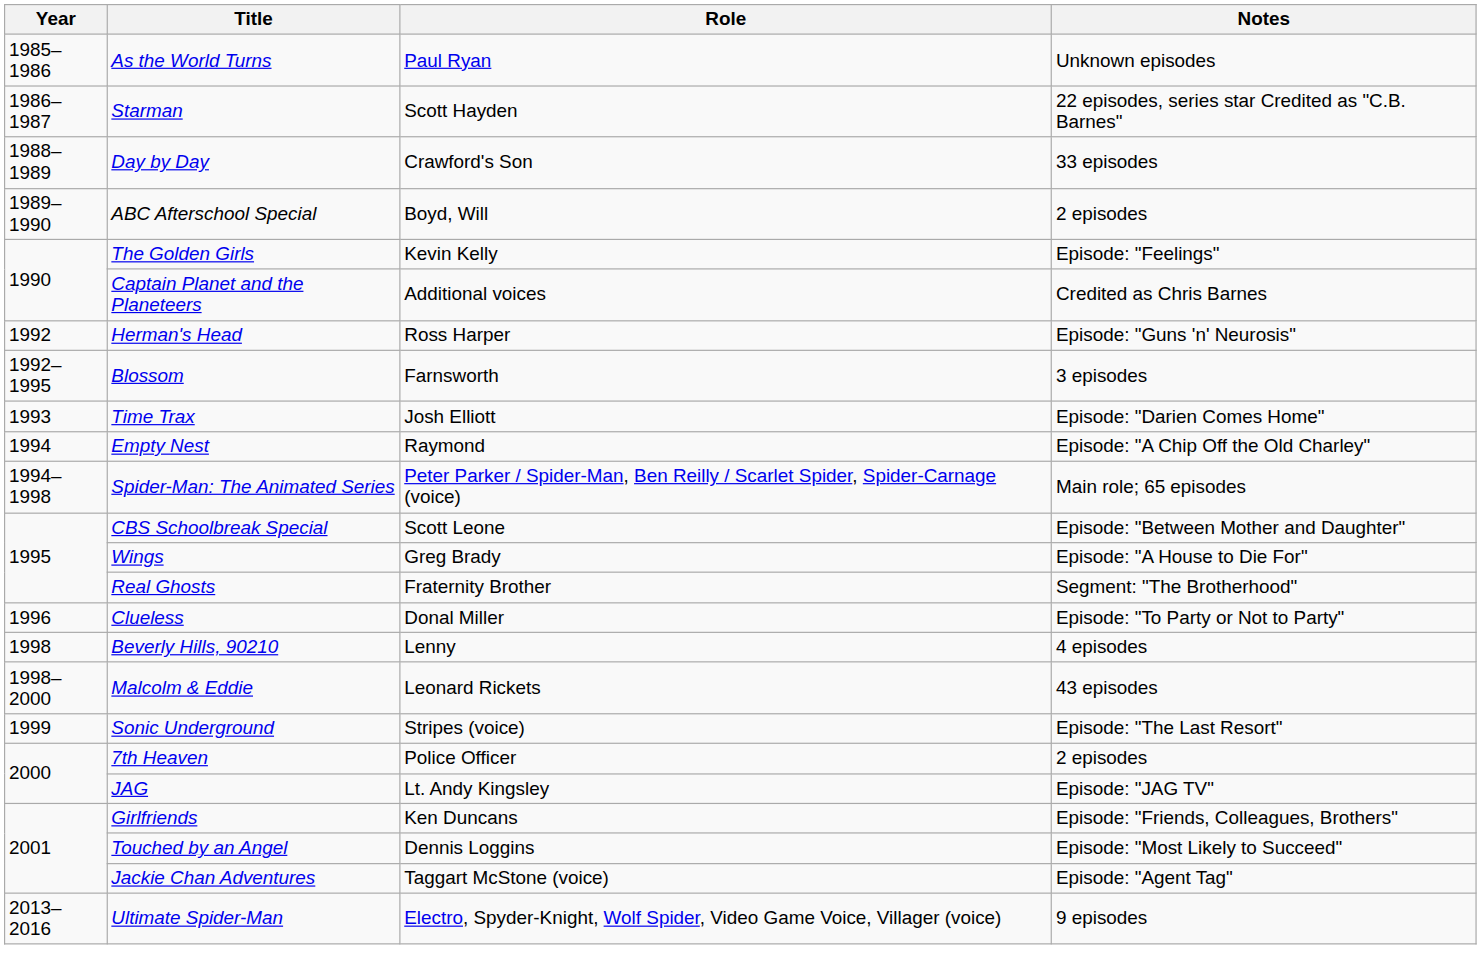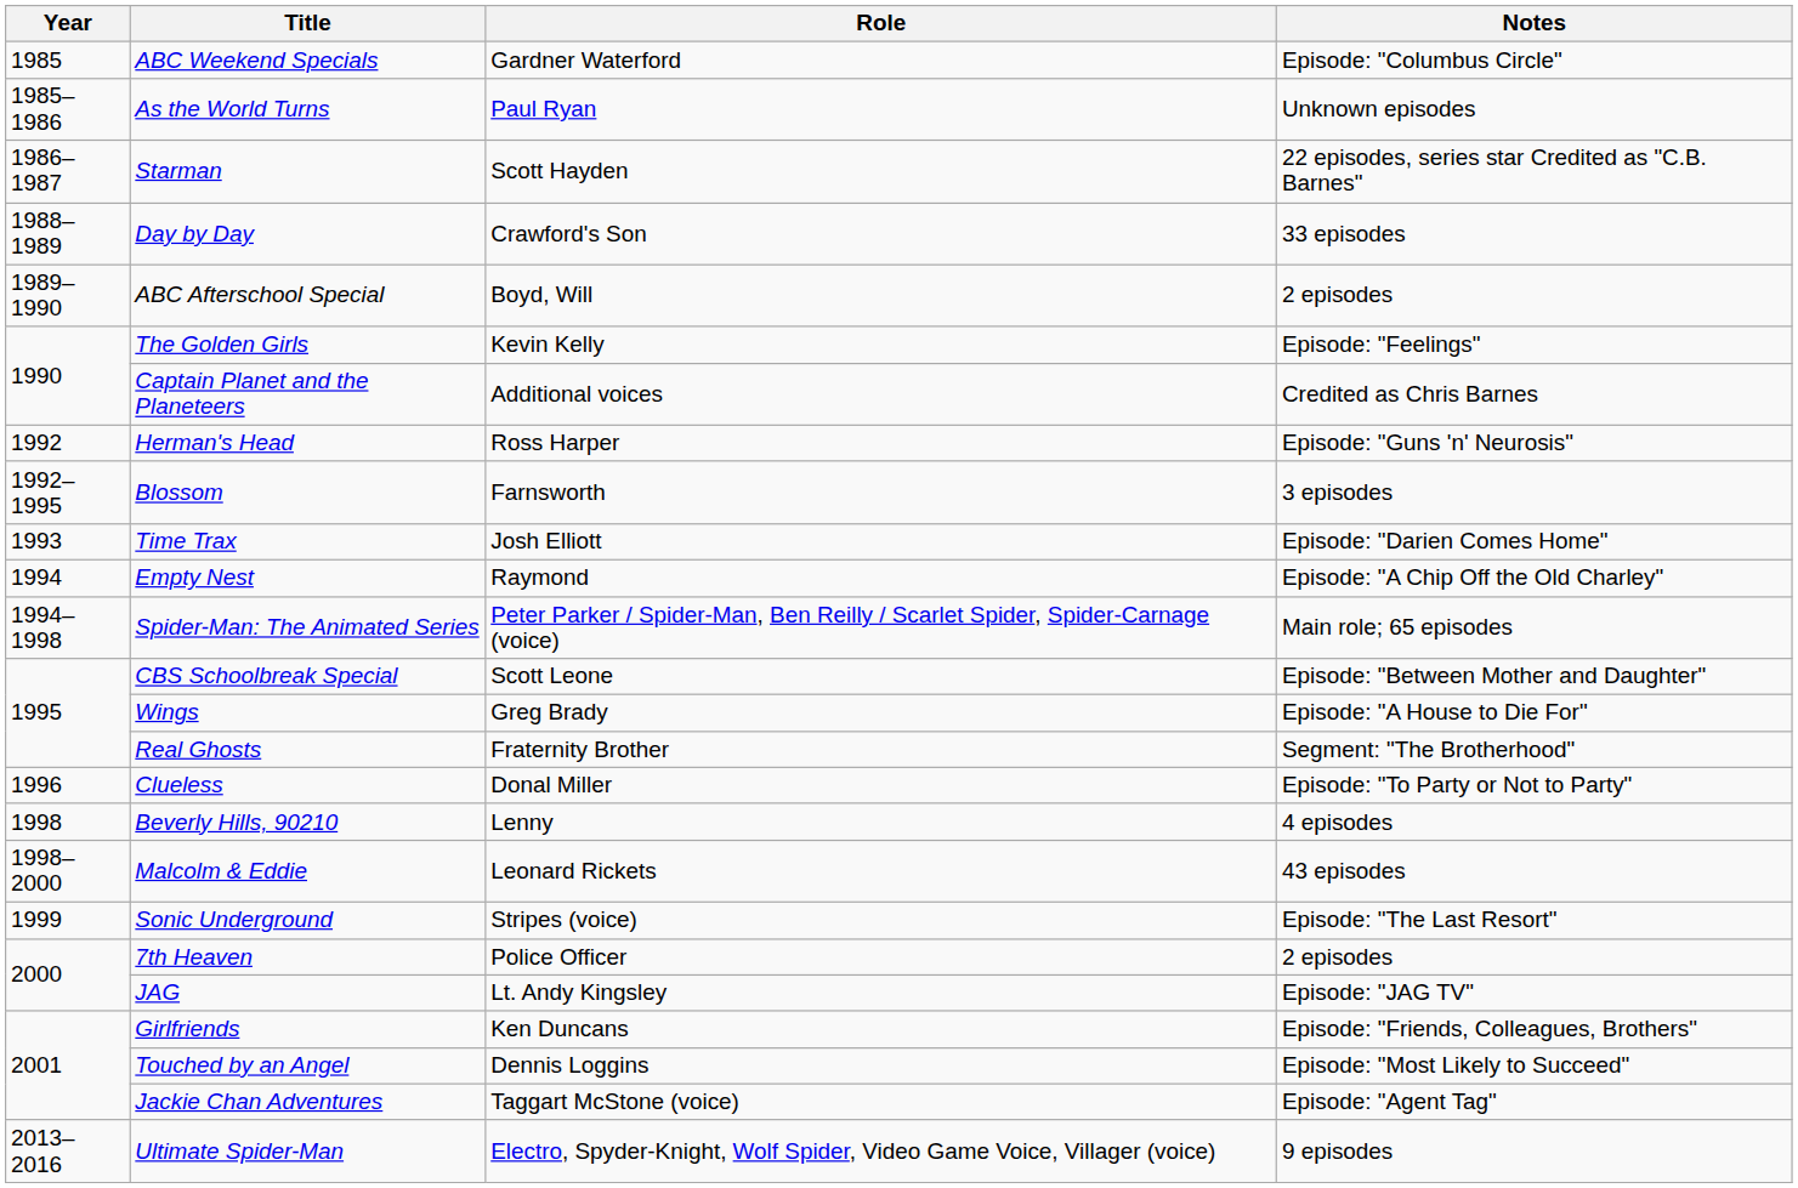 <table class="wikitable sortable">
 <tr>
 <th>Year</th>
 <th>Title</th>
 <th>Role</th>
 <th class="unsortable">Notes</th>
+</tr>
+<tr>
+<td>1985</td>
+<td><em><a href='#'>ABC Weekend Specials</a></em></td>
+<td>Gardner Waterford</td>
+<td>Episode: "Columbus Circle"</td>
 </tr>
 <tr>
 <td>1985–1986</td>
 <td><em><a href='#'>As the World Turns</a></em></td>
 <td><a href='#'>Paul Ryan</a></td>
 <td>Unknown episodes</td>
 </tr>
 <tr>
 <td>1986–1987</td>
 <td><em><a href='#'>Starman</a></em></td>
 <td>Scott Hayden</td>
 <td>22 episodes, series star Credited as "C.B. Barnes"</td>
 </tr>
 <tr>
 <td>1988–1989</td>
 <td><em><a href='#'>Day by Day</a></em></td>
 <td>Crawford's Son</td>
 <td>33 episodes</td>
 </tr>
 <tr>
 <td>1989–1990</td>
 <td><em>ABC Afterschool Special</em></td>
 <td>Boyd, Will</td>
 <td>2 episodes</td>
 </tr>
 <tr>
 <td rowspan="2">1990</td>
 <td><em><a href='#'>The Golden Girls</a></em></td>
 <td>Kevin Kelly</td>
 <td>Episode: "Feelings"</td>
 </tr>
 <tr>
 <td><em><a href='#'>Captain Planet and the Planeteers</a></em></td>
 <td>Additional voices</td>
 <td>Credited as Chris Barnes</td>
 </tr>
 <tr>
 <td>1992</td>
 <td><em><a href='#'>Herman's Head</a></em></td>
 <td>Ross Harper</td>
 <td>Episode: "Guns 'n' Neurosis"</td>
 </tr>
 <tr>
 <td>1992–1995</td>
 <td><em><a href='#'>Blossom</a></em></td>
 <td>Farnsworth</td>
 <td>3 episodes</td>
 </tr>
 <tr>
 <td>1993</td>
 <td><em><a href='#'>Time Trax</a></em></td>
 <td>Josh Elliott</td>
 <td>Episode: "Darien Comes Home"</td>
 </tr>
 <tr>
 <td>1994</td>
 <td><em><a href='#'>Empty Nest</a></em></td>
 <td>Raymond</td>
 <td>Episode: "A Chip Off the Old Charley"</td>
 </tr>
 <tr>
 <td>1994–1998</td>
 <td><em><a href='#'>Spider-Man: The Animated Series</a></em></td>
 <td><a href='#'>Peter Parker / Spider-Man</a>, <a href='#'>Ben Reilly / Scarlet Spider</a>, <a href='#'>Spider-Carnage</a> (voice)</td>
 <td>Main role; 65 episodes</td>
 </tr>
 <tr>
 <td rowspan="3">1995</td>
 <td><em><a href='#'>CBS Schoolbreak Special</a></em></td>
 <td>Scott Leone</td>
 <td>Episode: "Between Mother and Daughter"</td>
 </tr>
 <tr>
 <td><em><a href='#'>Wings</a></em></td>
 <td>Greg Brady</td>
 <td>Episode: "A House to Die For"</td>
 </tr>
 <tr>
 <td><em><a href='#'>Real Ghosts</a></em></td>
 <td>Fraternity Brother</td>
 <td>Segment: "The Brotherhood"</td>
 </tr>
 <tr>
 <td>1996</td>
 <td><em><a href='#'>Clueless</a></em></td>
 <td>Donal Miller</td>
 <td>Episode: "To Party or Not to Party"</td>
 </tr>
 <tr>
 <td>1998</td>
 <td><em><a href='#'>Beverly Hills, 90210</a></em></td>
 <td>Lenny</td>
 <td>4 episodes</td>
 </tr>
 <tr>
 <td>1998–2000</td>
 <td><em><a href='#'>Malcolm & Eddie</a></em></td>
 <td>Leonard Rickets</td>
 <td>43 episodes</td>
 </tr>
 <tr>
 <td>1999</td>
 <td><em><a href='#'>Sonic Underground</a></em></td>
 <td>Stripes (voice)</td>
 <td>Episode: "The Last Resort"</td>
 </tr>
 <tr>
 <td rowspan="2">2000</td>
 <td><em><a href='#'>7th Heaven</a></em></td>
 <td>Police Officer</td>
 <td>2 episodes</td>
 </tr>
 <tr>
 <td><em><a href='#'>JAG</a></em></td>
 <td>Lt. Andy Kingsley</td>
 <td>Episode: "JAG TV"</td>
 </tr>
 <tr>
 <td rowspan="3">2001</td>
 <td><em><a href='#'>Girlfriends</a></em></td>
 <td>Ken Duncans</td>
 <td>Episode: "Friends, Colleagues, Brothers"</td>
 </tr>
 <tr>
 <td><em><a href='#'>Touched by an Angel</a></em></td>
 <td>Dennis Loggins</td>
 <td>Episode: "Most Likely to Succeed"</td>
 </tr>
 <tr>
 <td><em><a href='#'>Jackie Chan Adventures</a></em></td>
 <td>Taggart McStone (voice)</td>
 <td>Episode: "Agent Tag"</td>
 </tr>
 <tr>
 <td>2013–2016</td>
 <td><em><a href='#'>Ultimate Spider-Man</a></em></td>
 <td><a href='#'>Electro</a>, Spyder-Knight, <a href='#'>Wolf Spider</a>, Video Game Voice, Villager (voice)</td>
 <td>9 episodes</td>
 </tr>
 </table>
